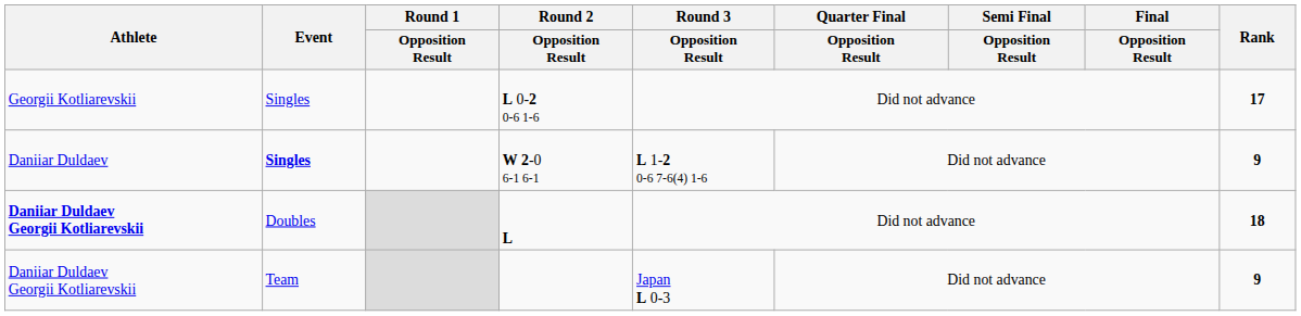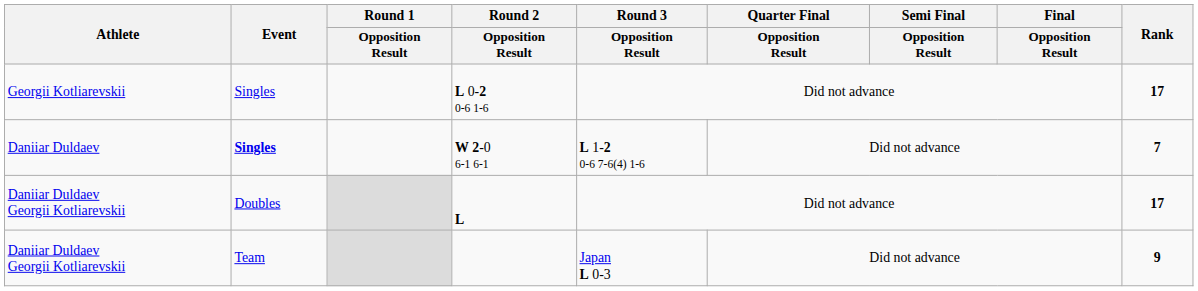 <table class="wikitable" width="98%" style="text-align:left; font-size:90%">
 <tr>
 <th rowspan=2>Athlete</th>
 <th rowspan=2>Event</th>
 <th>Round 1</th>
 <th>Round 2</th>
 <th>Round 3</th>
 <th>Quarter Final</th>
 <th>Semi Final</th>
 <th>Final</th>
 <th rowspan=2>Rank</th>
 </tr>
 <tr style="font-size:95%">
 <th>Opposition<br>Result</th>
 <th>Opposition<br>Result</th>
 <th>Opposition<br>Result</th>
 <th>Opposition<br>Result</th>
 <th>Opposition<br>Result</th>
 <th>Opposition<br>Result</th>
 </tr>
 <tr>
 <td><a href='#'>Georgii Kotliarevskii</a></td>
 <td><a href='#'>Singles</a></td>
 <td></td>
 <td><br><strong>L</strong> 0-<strong>2</strong><br><small>0-6 1-6</small></td>
 <td align=center colspan=4>Did not advance</td>
 <td align=center><strong>17</strong></td>
 </tr>
 <tr>
 <td><a href='#'>Daniiar Duldaev</a></td>
 <td><strong><a href='#'>Singles</a></strong></td>
 <td></td>
 <td><br><strong>W</strong> <strong>2</strong>-0<br><small>6-1  6-1</small></td>
 <td><br><strong>L</strong> 1-<strong>2</strong><br><small>0-6 7-6(4) 1-6</small></td>
 <td align=center colspan=3>Did not advance</td>
-<td align=center><strong>9</strong></td>
+<td align=center><strong>7</strong></td>
 </tr>
 <tr>
-<td><strong><a href='#'>Daniiar Duldaev</a><br><a href='#'>Georgii Kotliarevskii</a></strong></td>
+<td><a href='#'>Daniiar Duldaev</a><br><a href='#'>Georgii Kotliarevskii</a></td>
 <td><a href='#'>Doubles</a></td>
 <td bgcolor=#DCDCDC></td>
 <td><br><br><strong>L</strong> <strong></strong></td>
 <td align=center colspan=4>Did not advance</td>
-<td align=center><strong>18</strong></td>
+<td align=center><strong>17</strong></td>
 </tr>
 <tr>
 <td><a href='#'>Daniiar Duldaev</a><br><a href='#'>Georgii Kotliarevskii</a></td>
 <td><a href='#'>Team</a></td>
 <td bgcolor=#DCDCDC></td>
 <td></td>
 <td><br><a href='#'>Japan</a><br><strong>L</strong> 0-3</td>
 <td align=center colspan=3>Did not advance</td>
 <td align=center><strong>9</strong></td>
 </tr>
 </table>
